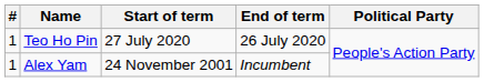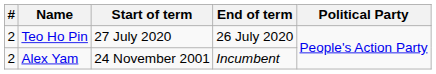 <table class="wikitable sortable">
 <tr>
 <th>#</th>
 <th>Name</th>
 <th>Start of term</th>
 <th>End of term</th>
 <th>Political Party</th>
 </tr>
 <tr>
-<td>1</td>
+<td>2</td>
 <td><a href='#'>Teo Ho Pin</a></td>
 <td>27 July 2020</td>
 <td>26 July 2020</td>
 <td rowspan="2"><a href='#'>People's Action Party</a></td>
 </tr>
 <tr>
-<td>1</td>
+<td>2</td>
 <td><a href='#'>Alex Yam</a></td>
 <td>24 November 2001</td>
 <td><em>Incumbent</em></td>
 </tr>
 </table>
